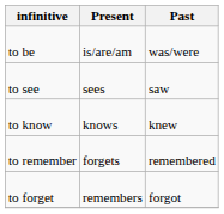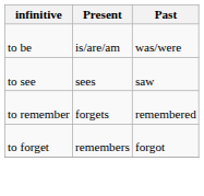 <table class="wikitable floatright">
 <tr>
 <th>infinitive</th>
 <th>Present</th>
 <th>Past</th>
 </tr>
 <tr>
 <td><br>to be</td>
 <td><br>is/are/am</td>
 <td><br>was/were</td>
 </tr>
 <tr>
 <td><br>to see</td>
 <td><br>sees</td>
 <td><br>saw</td>
 </tr>
 <tr>
-<td><br>to know</td>
-<td><br>knows</td>
-<td><br>knew</td>
-</tr>
-<tr>
 <td><br>to remember</td>
 <td><br> forgets</td>
 <td><br>remembered</td>
 </tr>
 <tr>
 <td><br>to forget</td>
 <td><br> remembers</td>
 <td><br> forgot</td>
 </tr>
 <tr>
 </tr>
 </table>
